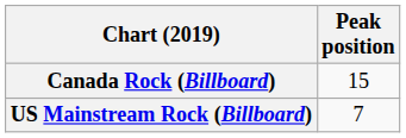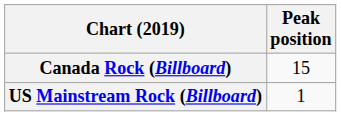 <table class="wikitable sortable plainrowheaders" style="text-align:center">
 <tr>
 <th scope="col">Chart (2019)</th>
 <th scope="col">Peak<br> position</th>
 </tr>
 <tr>
 <th scope="row">Canada <a href='#'>Rock</a> (<a href='#'><em>Billboard</em></a>)</th>
 <td>15</td>
 </tr>
 <tr>
 <th scope="row">US <a href='#'>Mainstream Rock</a> (<a href='#'><em>Billboard</em></a>)</th>
-<td>7</td>
+<td>1</td>
 </tr>
 </table>
